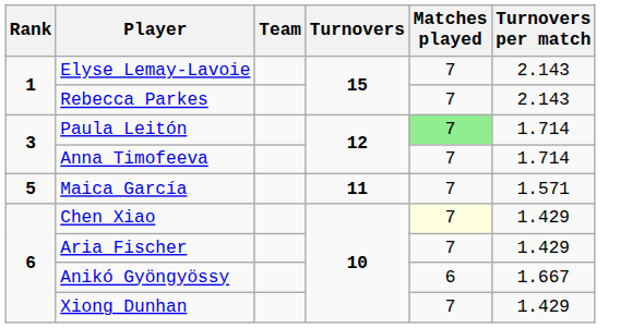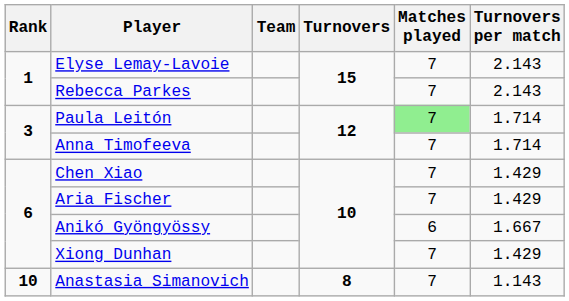 <table class="wikitable sortable" style="text-align: center; font-size: 90%; margin-left: 1em;">
 <tr>
 <th>Rank</th>
 <th>Player</th>
 <th>Team</th>
 <th>Turnovers</th>
 <th>Matches<br>played</th>
 <th>Turnovers<br>per match</th>
 </tr>
 <tr>
 <td rowspan="2"><strong>1</strong></td>
 <td style="text-align: left;" data-sort-value="Lemay-Lavoie, Elyse"><a href='#'>Elyse Lemay-Lavoie</a></td>
 <td style="text-align: left;"></td>
 <td rowspan="2"><strong>15</strong></td>
 <td>7</td>
 <td>2.143</td>
 </tr>
 <tr>
 <td style="text-align: left;" data-sort-value="Parkes, Rebecca"><a href='#'>Rebecca Parkes</a></td>
 <td style="text-align: left;"></td>
 <td>7</td>
 <td>2.143</td>
 </tr>
 <tr>
 <td rowspan="2"><strong>3</strong></td>
 <td style="text-align: left;" data-sort-value="Leitón, Paula"><a href='#'>Paula Leitón</a></td>
 <td style="text-align: left;"></td>
 <td rowspan="2"><strong>12</strong></td>
 <td style="background: lightgreen;">7</td>
 <td>1.714</td>
 </tr>
 <tr>
 <td style="text-align: left;" data-sort-value="Timofeeva, Anna"><a href='#'>Anna Timofeeva</a></td>
 <td style="text-align: left;"></td>
 <td>7</td>
 <td>1.714</td>
 </tr>
 <tr>
-<td><strong>5</strong></td>
-<td style="text-align: left;" data-sort-value="García, Maica"><a href='#'>Maica García</a></td>
-<td style="text-align: left;"></td>
-<td><strong>11</strong></td>
-<td>7</td>
-<td>1.571</td>
-</tr>
-<tr>
 <td rowspan="4"><strong>6</strong></td>
 <td style="text-align: left;" data-sort-value="Chen, Xiao"><a href='#'>Chen Xiao</a></td>
 <td style="text-align: left;"></td>
 <td rowspan="4"><strong>10</strong></td>
-<td style="background: lightyellow;">7</td>
+<td>7</td>
 <td>1.429</td>
 </tr>
 <tr>
 <td style="text-align: left;" data-sort-value="Fischer, Aria"><a href='#'>Aria Fischer</a></td>
 <td style="text-align: left;"></td>
 <td>7</td>
 <td>1.429</td>
 </tr>
 <tr>
 <td style="text-align: left;" data-sort-value="Gyöngyössy, Anikó"><a href='#'>Anikó Gyöngyössy</a></td>
 <td style="text-align: left;"></td>
 <td>6</td>
 <td>1.667</td>
 </tr>
 <tr>
 <td style="text-align: left;" data-sort-value="Xiong, Dunhan"><a href='#'>Xiong Dunhan</a></td>
 <td style="text-align: left;"></td>
 <td>7</td>
 <td>1.429</td>
 </tr>
+<tr>
+<td><strong>10</strong></td>
+<td style="text-align: left;" data-sort-value="Simanovich, Anastasia"><a href='#'>Anastasia Simanovich</a></td>
+<td style="text-align: left;"></td>
+<td><strong>8</strong></td>
+<td>7</td>
+<td>1.143</td>
+</tr>
 </table>
